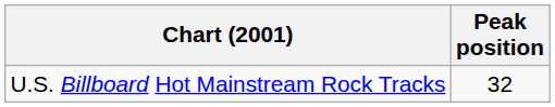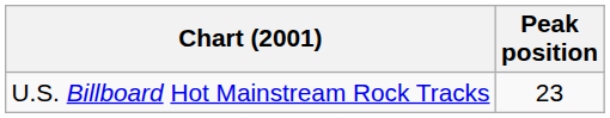 <table class="wikitable">
 <tr>
 <th>Chart (2001)</th>
 <th>Peak<br>position</th>
 </tr>
 <tr>
 <td>U.S. <em><a href='#'>Billboard</a></em> <a href='#'>Hot Mainstream Rock Tracks</a></td>
-<td style="text-align:center;">32</td>
+<td style="text-align:center;">23</td>
 </tr>
 </table>
